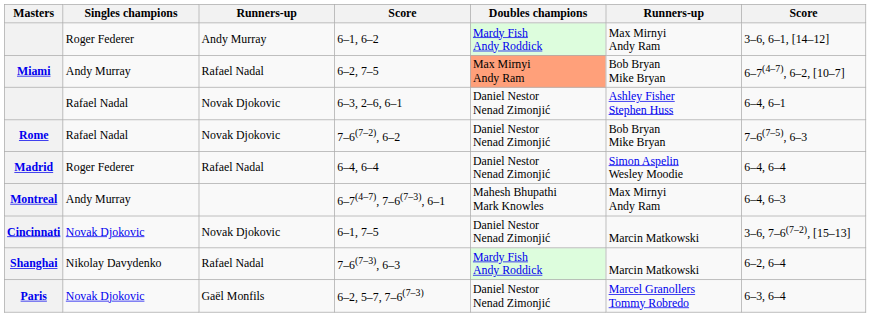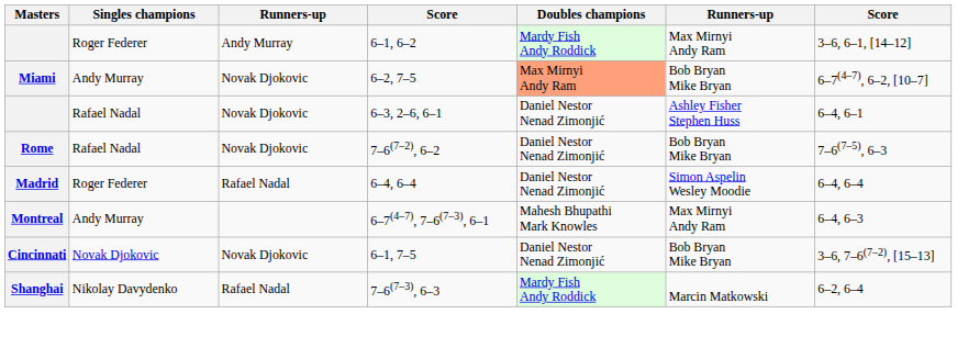 <table class="wikitable plainrowheaders">
 <tr>
 <th scope="col">Masters</th>
 <th scope="col" style="width:11em">Singles champions</th>
 <th scope="col" style="width:11em">Runners-up</th>
 <th scope="col" style="width:11em">Score</th>
 <th scope="col" style="width:11em">Doubles champions</th>
 <th scope="col" style="width:11em">Runners-up</th>
 <th scope="col" style="width:10em">Score</th>
 </tr>
 <tr>
 <th scope="row"><br></th>
 <td> Roger Federer</td>
 <td> Andy Murray</td>
 <td>6–1, 6–2</td>
 <td style="background-color: #ddfddd"> <a href='#'>Mardy Fish</a> <br> <a href='#'>Andy Roddick</a></td>
 <td> Max Mirnyi <br>  Andy Ram</td>
 <td>3–6, 6–1, [14–12]</td>
 </tr>
 <tr>
 <th scope="row"><a href='#'><strong>Miami</strong></a><br></th>
 <td> Andy Murray</td>
-<td> Rafael Nadal</td>
+<td> Novak Djokovic</td>
 <td>6–2, 7–5</td>
 <td style="background: lightsalmon;"> Max Mirnyi <br>  Andy Ram</td>
 <td> Bob Bryan <br>  Mike Bryan</td>
 <td>6–7<sup>(4–7)</sup>, 6–2, [10–7]</td>
 </tr>
 <tr>
 <th scope="row"><br></th>
 <td> Rafael Nadal</td>
 <td> Novak Djokovic</td>
 <td>6–3, 2–6, 6–1</td>
 <td> Daniel Nestor <br>  Nenad Zimonjić</td>
 <td> <a href='#'>Ashley Fisher</a> <br>  <a href='#'>Stephen Huss</a></td>
 <td>6–4, 6–1</td>
 </tr>
 <tr>
 <th scope="row"><a href='#'><strong>Rome</strong></a><br></th>
 <td> Rafael Nadal</td>
 <td> Novak Djokovic</td>
 <td>7–6<sup>(7–2)</sup>, 6–2</td>
 <td> Daniel Nestor <br>  Nenad Zimonjić</td>
 <td> Bob Bryan <br>  Mike Bryan</td>
 <td>7–6<sup>(7–5)</sup>, 6–3</td>
 </tr>
 <tr>
 <th scope="row"><a href='#'><strong>Madrid</strong></a><br></th>
 <td> Roger Federer</td>
 <td> Rafael Nadal</td>
 <td>6–4, 6–4</td>
 <td> Daniel Nestor <br>  Nenad Zimonjić</td>
 <td> <a href='#'>Simon Aspelin</a> <br>  Wesley Moodie</td>
 <td>6–4, 6–4</td>
 </tr>
 <tr>
 <th scope="row"><a href='#'><strong>Montreal</strong></a><br></th>
 <td> Andy Murray</td>
 <td></td>
 <td>6–7<sup>(4–7)</sup>, 7–6<sup>(7–3)</sup>, 6–1</td>
 <td> Mahesh Bhupathi <br>  Mark Knowles</td>
 <td> Max Mirnyi <br>  Andy Ram</td>
 <td>6–4, 6–3</td>
 </tr>
 <tr>
 <th scope="row"><a href='#'><strong>Cincinnati</strong></a><br></th>
 <td> <a href='#'>Novak Djokovic</a></td>
 <td> Novak Djokovic</td>
 <td>6–1, 7–5</td>
 <td> Daniel Nestor<br>  Nenad Zimonjić</td>
-<td><br>  Marcin Matkowski</td>
+<td> Bob Bryan <br>  Mike Bryan</td>
 <td>3–6, 7–6<sup>(7–2)</sup>, [15–13]</td>
 </tr>
 <tr>
 <th scope="row"><a href='#'><strong>Shanghai</strong></a><br></th>
 <td> Nikolay Davydenko</td>
 <td> Rafael Nadal</td>
 <td>7–6<sup>(7–3)</sup>, 6–3</td>
 <td style="background-color: #ddfddd"> <a href='#'>Mardy Fish</a> <br> <a href='#'>Andy Roddick</a></td>
 <td><br>  Marcin Matkowski</td>
 <td>6–2, 6–4</td>
 </tr>
-<tr>
-<th scope="row"><a href='#'><strong>Paris</strong></a><br></th>
-<td> <a href='#'>Novak Djokovic</a></td>
-<td> Gaël Monfils</td>
-<td>6–2, 5–7, 7–6<sup>(7–3)</sup></td>
-<td> Daniel Nestor <br>  Nenad Zimonjić</td>
-<td> <a href='#'>Marcel Granollers</a><br>  <a href='#'>Tommy Robredo</a></td>
-<td>6–3, 6–4</td>
-</tr>
 </table>
